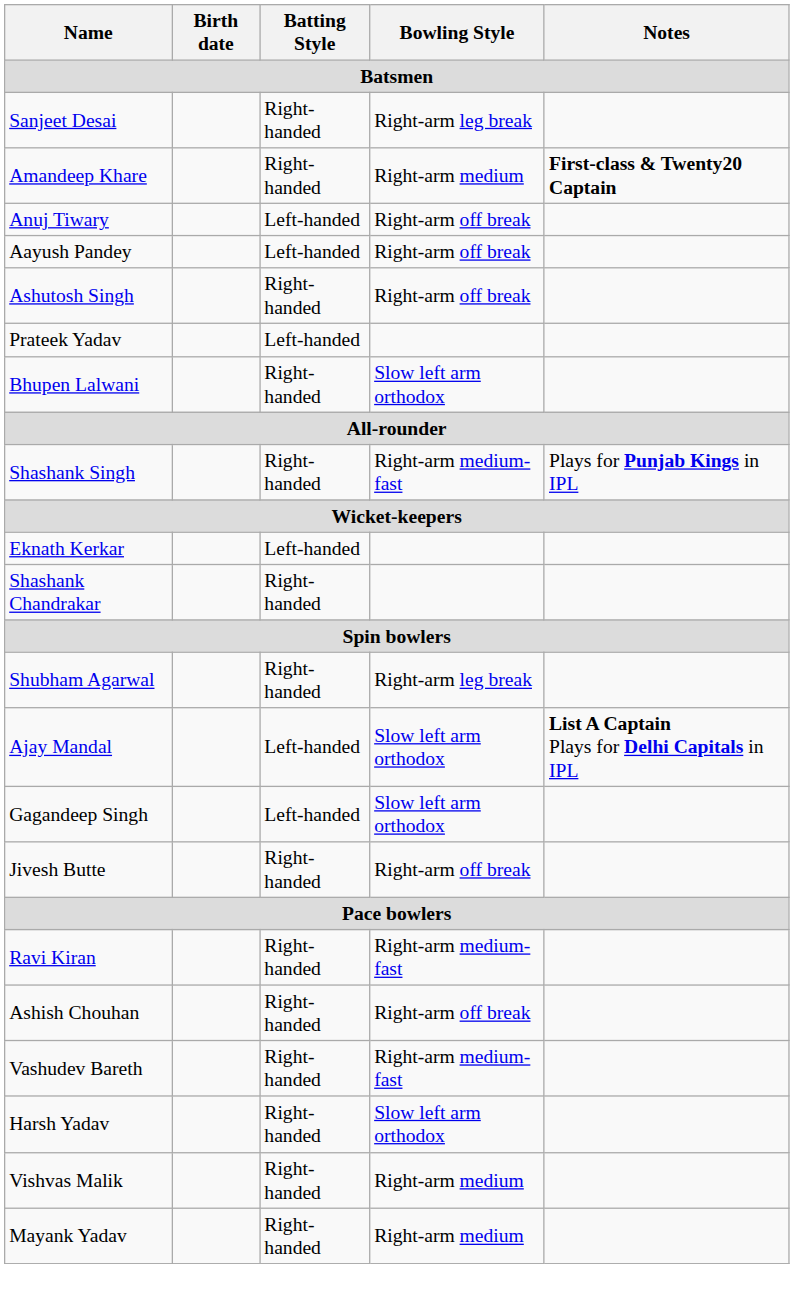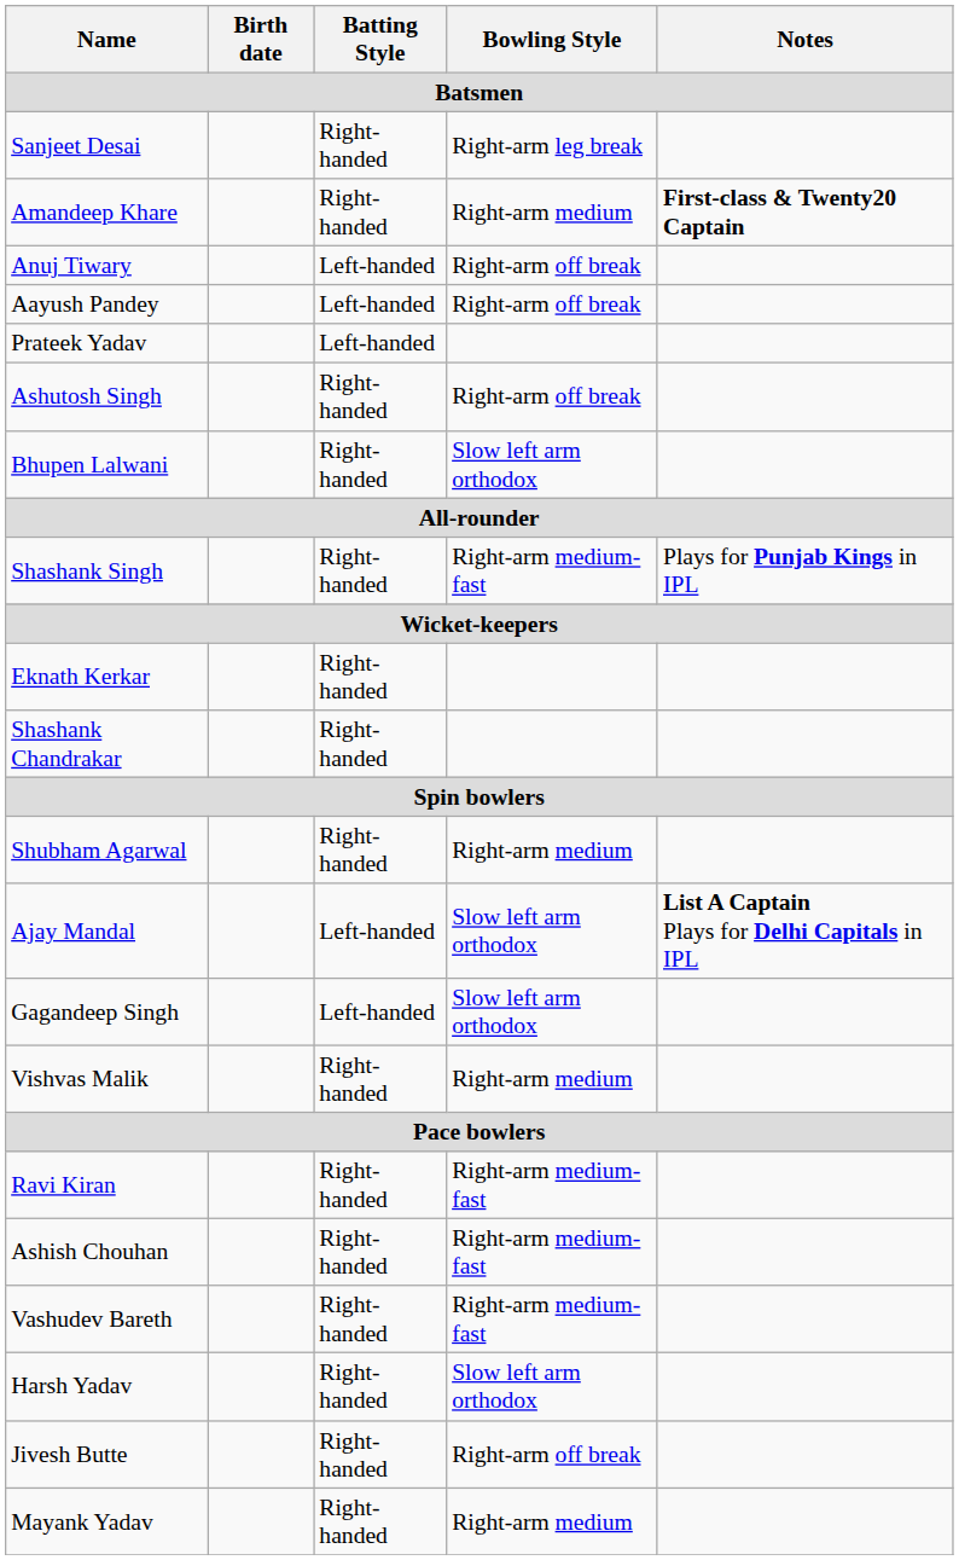 <table class="wikitable" style="font-size:95%;">
 <tr>
 <th>Name</th>
 <th>Birth date</th>
 <th>Batting Style</th>
 <th>Bowling Style</th>
 <th>Notes</th>
 </tr>
 <tr>
 <th style="background: #DCDCDC" colspan="5" align="center">Batsmen</th>
 </tr>
 <tr>
 <td><a href='#'>Sanjeet Desai</a></td>
 <td></td>
 <td>Right-handed</td>
 <td>Right-arm <a href='#'>leg break</a></td>
 <td></td>
 </tr>
 <tr>
 <td><a href='#'>Amandeep Khare</a></td>
 <td></td>
 <td>Right-handed</td>
 <td>Right-arm <a href='#'>medium</a></td>
 <td><strong>First-class & Twenty20 Captain</strong></td>
 </tr>
 <tr>
 <td><a href='#'>Anuj Tiwary</a></td>
 <td></td>
 <td>Left-handed</td>
 <td>Right-arm <a href='#'>off break</a></td>
 <td></td>
 </tr>
 <tr>
 <td>Aayush Pandey</td>
 <td></td>
 <td>Left-handed</td>
 <td>Right-arm <a href='#'>off break</a></td>
 <td></td>
 </tr>
 <tr>
+<td>Prateek Yadav</td>
+<td></td>
+<td>Left-handed</td>
+<td></td>
+<td></td>
+</tr>
+<tr>
 <td><a href='#'>Ashutosh Singh</a></td>
 <td></td>
 <td>Right-handed</td>
 <td>Right-arm <a href='#'>off break</a></td>
-<td></td>
-</tr>
-<tr>
-<td>Prateek Yadav</td>
-<td></td>
-<td>Left-handed</td>
-<td></td>
 <td></td>
 </tr>
 <tr>
 <td><a href='#'>Bhupen Lalwani</a></td>
 <td></td>
 <td>Right-handed</td>
 <td><a href='#'>Slow left arm orthodox</a></td>
 <td></td>
 </tr>
 <tr>
 <th style="background: #DCDCDC" colspan="5" align="center">All-rounder</th>
 </tr>
 <tr>
 <td><a href='#'>Shashank Singh</a></td>
 <td></td>
 <td>Right-handed</td>
 <td>Right-arm <a href='#'>medium-fast</a></td>
 <td>Plays for <strong><a href='#'>Punjab Kings</a></strong> in <a href='#'>IPL</a></td>
 </tr>
 <tr>
 <th style="background: #DCDCDC" colspan="5" align="center">Wicket-keepers</th>
 </tr>
 <tr>
 <td><a href='#'>Eknath Kerkar</a></td>
 <td></td>
-<td>Left-handed</td>
+<td>Right-handed</td>
 <td></td>
 <td></td>
 </tr>
 <tr>
 <td><a href='#'>Shashank Chandrakar</a></td>
 <td></td>
 <td>Right-handed</td>
 <td></td>
 <td></td>
 </tr>
 <tr>
 <th style="background: #DCDCDC" colspan="5" align="center">Spin bowlers</th>
 </tr>
 <tr>
 <td><a href='#'>Shubham Agarwal</a></td>
 <td></td>
 <td>Right-handed</td>
-<td>Right-arm <a href='#'>leg break</a></td>
+<td>Right-arm <a href='#'>medium</a></td>
 <td></td>
 </tr>
 <tr>
 <td><a href='#'>Ajay Mandal</a></td>
 <td></td>
 <td>Left-handed</td>
 <td><a href='#'>Slow left arm orthodox</a></td>
 <td><strong>List A Captain</strong> <br> Plays for <strong><a href='#'>Delhi Capitals</a></strong> in <a href='#'>IPL</a></td>
 </tr>
 <tr>
 <td>Gagandeep Singh</td>
 <td></td>
 <td>Left-handed</td>
 <td><a href='#'>Slow left arm orthodox</a></td>
 <td></td>
 </tr>
 <tr>
-<td>Jivesh Butte</td>
+<td>Vishvas Malik</td>
 <td></td>
 <td>Right-handed</td>
-<td>Right-arm <a href='#'>off break</a></td>
+<td>Right-arm <a href='#'>medium</a></td>
 <td></td>
 </tr>
 <tr>
 <th style="background: #DCDCDC" colspan="5" align="center">Pace bowlers</th>
 </tr>
 <tr>
 <td><a href='#'>Ravi Kiran</a></td>
 <td></td>
 <td>Right-handed</td>
 <td>Right-arm <a href='#'>medium-fast</a></td>
 <td></td>
 </tr>
 <tr>
 <td>Ashish Chouhan</td>
 <td></td>
 <td>Right-handed</td>
-<td>Right-arm <a href='#'>off break</a></td>
+<td>Right-arm <a href='#'>medium-fast</a></td>
 <td></td>
 </tr>
 <tr>
 <td>Vashudev Bareth</td>
 <td></td>
 <td>Right-handed</td>
 <td>Right-arm <a href='#'>medium-fast</a></td>
 <td></td>
 </tr>
 <tr>
 <td>Harsh Yadav</td>
 <td></td>
 <td>Right-handed</td>
 <td><a href='#'>Slow left arm orthodox</a></td>
 <td></td>
 </tr>
 <tr>
-<td>Vishvas Malik</td>
+<td>Jivesh Butte</td>
 <td></td>
 <td>Right-handed</td>
-<td>Right-arm <a href='#'>medium</a></td>
+<td>Right-arm <a href='#'>off break</a></td>
 <td></td>
 </tr>
 <tr>
 <td>Mayank Yadav</td>
 <td></td>
 <td>Right-handed</td>
 <td>Right-arm <a href='#'>medium</a></td>
 <td></td>
 </tr>
 </table>
